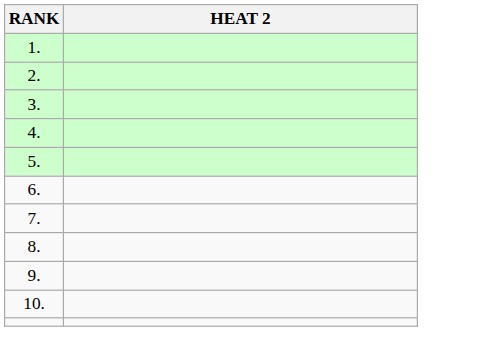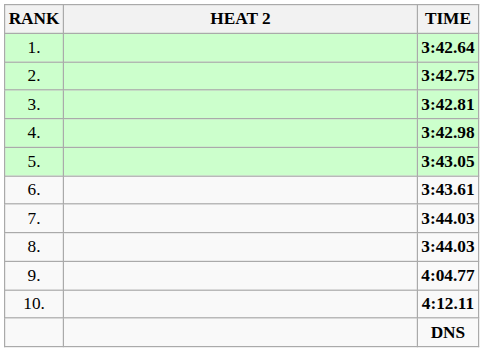 <table class="wikitable" style="border-collapse: collapse; font-size: 90%;">
 <tr>
 <th>RANK</th>
 <th align="center" style="width: 20em">HEAT 2</th>
+<th>TIME</th>
 </tr>
 <tr style="background:#ccffcc;">
 <td align="center">1.</td>
 <td></td>
+<td align="center"><strong>3:42.64</strong></td>
 </tr>
 <tr style="background:#ccffcc;">
 <td align="center">2.</td>
 <td></td>
+<td align="center"><strong>3:42.75</strong></td>
 </tr>
 <tr style="background:#ccffcc;">
 <td align="center">3.</td>
 <td></td>
+<td align="center"><strong>3:42.81</strong></td>
 </tr>
 <tr style="background:#ccffcc;">
 <td align="center">4.</td>
 <td></td>
+<td align="center"><strong>3:42.98</strong></td>
 </tr>
 <tr style="background:#ccffcc;">
 <td align="center">5.</td>
 <td></td>
+<td align="center"><strong>3:43.05</strong></td>
 </tr>
 <tr>
 <td align="center">6.</td>
 <td></td>
+<td align="center"><strong>3:43.61</strong></td>
 </tr>
 <tr>
 <td align="center">7.</td>
 <td></td>
+<td align="center"><strong>3:44.03</strong></td>
 </tr>
 <tr>
 <td align="center">8.</td>
 <td></td>
+<td align="center"><strong>3:44.03</strong></td>
 </tr>
 <tr>
 <td align="center">9.</td>
 <td></td>
+<td align="center"><strong>4:04.77</strong></td>
 </tr>
 <tr>
 <td align="center">10.</td>
 <td></td>
+<td align="center"><strong>4:12.11</strong></td>
 </tr>
 <tr>
 <td align="center"></td>
 <td></td>
+<td align="center"><strong>DNS</strong></td>
 </tr>
 </table>
